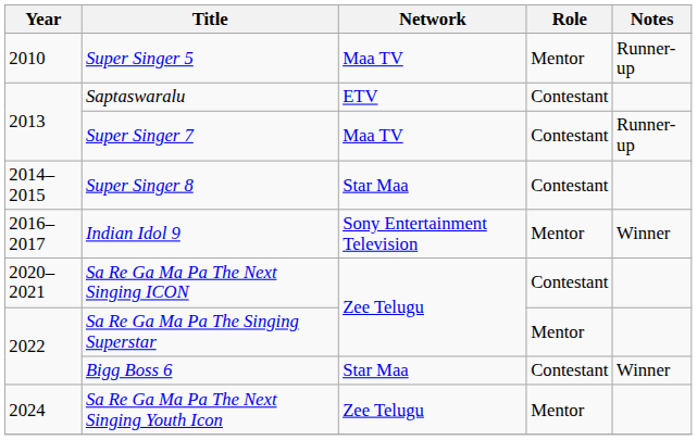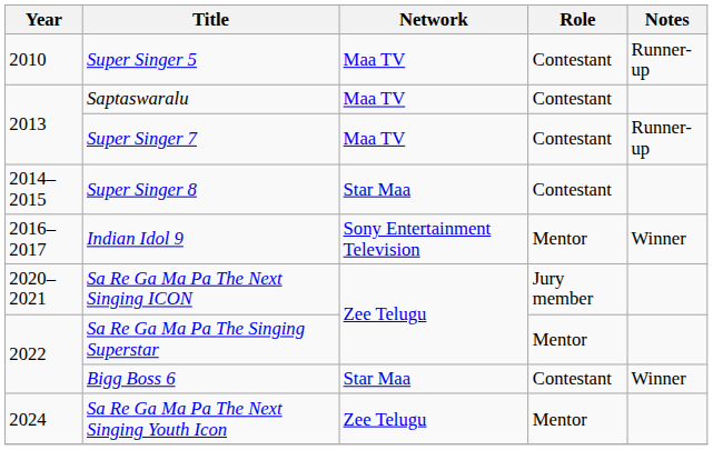 <table class="wikitable">
 <tr>
 <th>Year</th>
 <th>Title</th>
 <th>Network</th>
 <th>Role</th>
 <th>Notes</th>
 </tr>
 <tr>
 <td>2010</td>
 <td><a href='#'><em>Super Singer 5</em></a></td>
 <td><a href='#'>Maa TV</a></td>
-<td>Mentor</td>
+<td>Contestant</td>
 <td>Runner-up</td>
 </tr>
 <tr>
 <td rowspan="2">2013</td>
 <td><em>Saptaswaralu</em></td>
-<td><a href='#'>ETV</a></td>
+<td><a href='#'>Maa TV</a></td>
 <td>Contestant</td>
 <td></td>
 </tr>
 <tr>
 <td><a href='#'><em>Super Singer 7</em></a></td>
 <td><a href='#'>Maa TV</a></td>
 <td>Contestant</td>
 <td>Runner-up</td>
 </tr>
 <tr>
 <td>2014–2015</td>
 <td><a href='#'><em>Super Singer 8</em></a></td>
 <td><a href='#'>Star Maa</a></td>
 <td>Contestant</td>
 <td></td>
 </tr>
 <tr>
 <td>2016–2017</td>
 <td><a href='#'><em>Indian Idol 9</em></a></td>
 <td><a href='#'>Sony Entertainment Television</a></td>
 <td>Mentor</td>
 <td>Winner</td>
 </tr>
 <tr>
 <td>2020–2021</td>
 <td><em><a href='#'>Sa Re Ga Ma Pa The Next Singing ICON</a></em></td>
 <td rowspan="2"><a href='#'>Zee Telugu</a></td>
-<td>Contestant</td>
+<td>Jury member</td>
 <td></td>
 </tr>
 <tr>
 <td rowspan="2">2022</td>
 <td><em><a href='#'>Sa Re Ga Ma Pa The Singing Superstar</a></em></td>
 <td>Mentor</td>
 <td></td>
 </tr>
 <tr>
 <td><a href='#'><em>Bigg Boss 6</em></a></td>
 <td><a href='#'>Star Maa</a></td>
 <td>Contestant</td>
 <td>Winner</td>
 </tr>
 <tr>
 <td>2024</td>
 <td><em><a href='#'>Sa Re Ga Ma Pa The Next Singing Youth Icon</a></em></td>
 <td><a href='#'>Zee Telugu</a></td>
 <td>Mentor</td>
 <td></td>
 </tr>
 <tr>
 </tr>
 </table>
